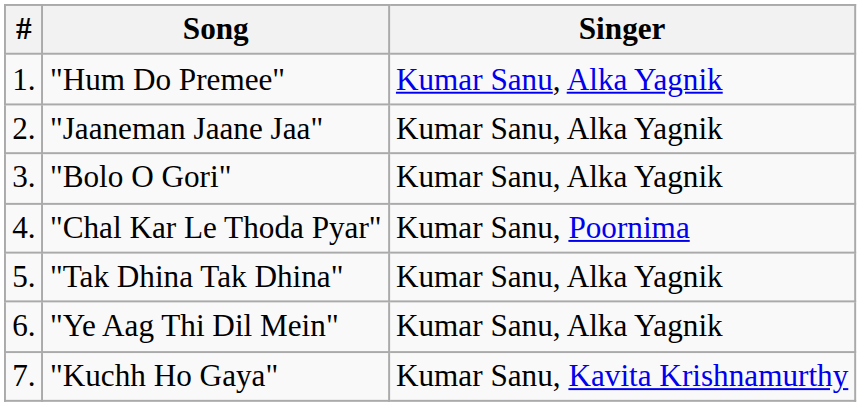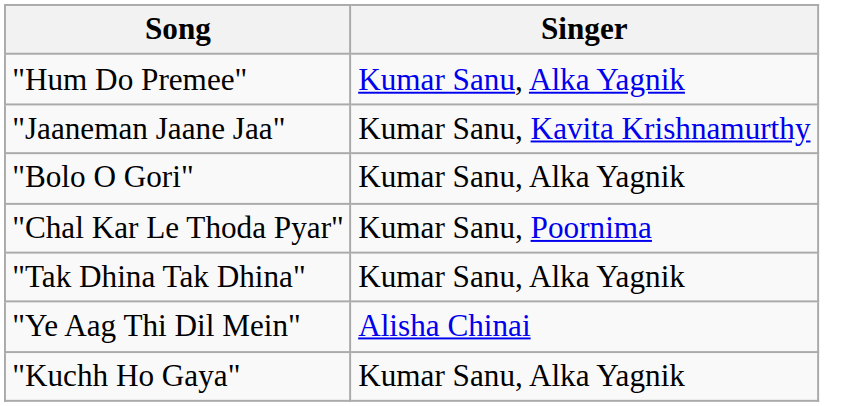 <table class="wikitable sortable">
 <tr>
-<th>#</th>
 <th>Song</th>
 <th>Singer</th>
 </tr>
 <tr>
-<td>1.</td>
 <td>"Hum Do Premee"</td>
 <td><a href='#'>Kumar Sanu</a>, <a href='#'>Alka Yagnik</a></td>
 </tr>
 <tr>
-<td>2.</td>
 <td>"Jaaneman Jaane Jaa"</td>
-<td>Kumar Sanu, Alka Yagnik</td>
+<td>Kumar Sanu, <a href='#'>Kavita Krishnamurthy</a></td>
 </tr>
 <tr>
-<td>3.</td>
 <td>"Bolo O Gori"</td>
 <td>Kumar Sanu, Alka Yagnik</td>
 </tr>
 <tr>
-<td>4.</td>
 <td>"Chal Kar Le Thoda Pyar"</td>
 <td>Kumar Sanu, <a href='#'>Poornima</a></td>
 </tr>
 <tr>
-<td>5.</td>
 <td>"Tak Dhina Tak Dhina"</td>
 <td>Kumar Sanu, Alka Yagnik</td>
 </tr>
 <tr>
-<td>6.</td>
 <td>"Ye Aag Thi Dil Mein"</td>
+<td><a href='#'>Alisha Chinai</a></td>
+</tr>
+<tr>
+<td>"Kuchh Ho Gaya"</td>
 <td>Kumar Sanu, Alka Yagnik</td>
 </tr>
-<tr>
-<td>7.</td>
-<td>"Kuchh Ho Gaya"</td>
-<td>Kumar Sanu, <a href='#'>Kavita Krishnamurthy</a></td>
-</tr>
 </table>
